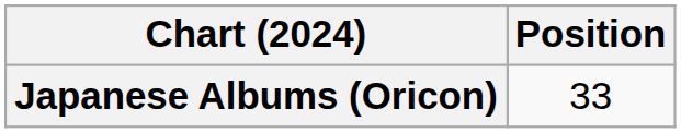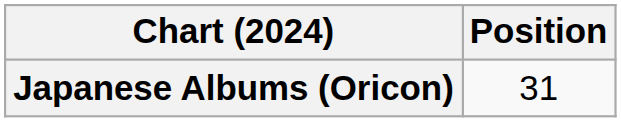 <table class="wikitable plainrowheaders" style="text-align:center">
 <tr>
 <th scope="col">Chart (2024)</th>
 <th scope="col">Position</th>
 </tr>
 <tr>
 <th scope="row">Japanese Albums (Oricon)</th>
-<td>33</td>
+<td>31</td>
 </tr>
 </table>
